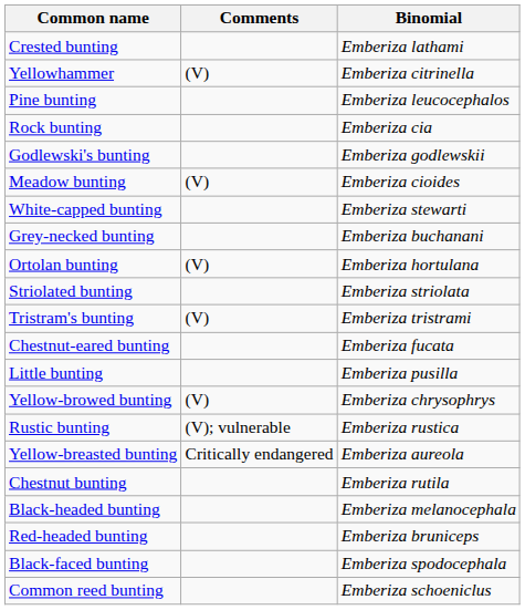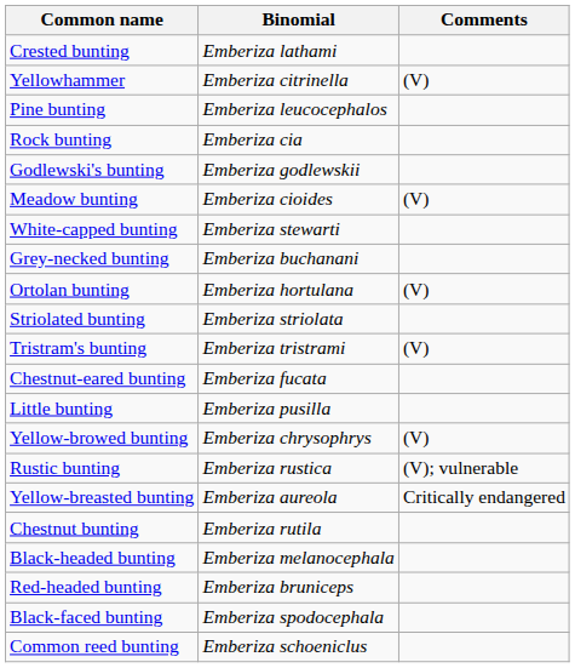 <table class="wikitable">
 <tr>
 <th>Common name</th>
+<th>Binomial</th>
 <th>Comments</th>
-<th>Binomial</th>
 </tr>
 <tr>
 <td><a href='#'>Crested bunting</a></td>
+<td><em>Emberiza lathami</em></td>
 <td></td>
-<td><em>Emberiza lathami</em></td>
 </tr>
 <tr>
 <td><a href='#'>Yellowhammer</a></td>
+<td><em>Emberiza citrinella</em></td>
 <td>(V)</td>
-<td><em>Emberiza citrinella</em></td>
 </tr>
 <tr>
 <td><a href='#'>Pine bunting</a></td>
+<td><em>Emberiza leucocephalos</em></td>
 <td></td>
-<td><em>Emberiza leucocephalos</em></td>
 </tr>
 <tr>
 <td><a href='#'>Rock bunting</a></td>
+<td><em>Emberiza cia</em></td>
 <td></td>
-<td><em>Emberiza cia</em></td>
 </tr>
 <tr>
 <td><a href='#'>Godlewski's bunting</a></td>
+<td><em>Emberiza godlewskii</em></td>
 <td></td>
-<td><em>Emberiza godlewskii</em></td>
 </tr>
 <tr>
 <td><a href='#'>Meadow bunting</a></td>
+<td><em>Emberiza cioides</em></td>
 <td>(V)</td>
-<td><em>Emberiza cioides</em></td>
 </tr>
 <tr>
 <td><a href='#'>White-capped bunting</a></td>
+<td><em>Emberiza stewarti</em></td>
 <td></td>
-<td><em>Emberiza stewarti</em></td>
 </tr>
 <tr>
 <td><a href='#'>Grey-necked bunting</a></td>
+<td><em>Emberiza buchanani</em></td>
 <td></td>
-<td><em>Emberiza buchanani</em></td>
 </tr>
 <tr>
 <td><a href='#'>Ortolan bunting</a></td>
+<td><em>Emberiza hortulana</em></td>
 <td>(V)</td>
-<td><em>Emberiza hortulana</em></td>
 </tr>
 <tr>
 <td><a href='#'>Striolated bunting</a></td>
+<td><em>Emberiza striolata</em></td>
 <td></td>
-<td><em>Emberiza striolata</em></td>
 </tr>
 <tr>
 <td><a href='#'>Tristram's bunting</a></td>
+<td><em>Emberiza tristrami</em></td>
 <td>(V)</td>
-<td><em>Emberiza tristrami</em></td>
 </tr>
 <tr>
 <td><a href='#'>Chestnut-eared bunting</a></td>
+<td><em>Emberiza fucata</em></td>
 <td></td>
-<td><em>Emberiza fucata</em></td>
 </tr>
 <tr>
 <td><a href='#'>Little bunting</a></td>
+<td><em>Emberiza pusilla</em></td>
 <td></td>
-<td><em>Emberiza pusilla</em></td>
 </tr>
 <tr>
 <td><a href='#'>Yellow-browed bunting</a></td>
+<td><em>Emberiza chrysophrys</em></td>
 <td>(V)</td>
-<td><em>Emberiza chrysophrys</em></td>
 </tr>
 <tr>
 <td><a href='#'>Rustic bunting</a></td>
+<td><em>Emberiza rustica</em></td>
 <td>(V); vulnerable</td>
-<td><em>Emberiza rustica</em></td>
 </tr>
 <tr>
 <td><a href='#'>Yellow-breasted bunting</a></td>
+<td><em>Emberiza aureola</em></td>
 <td>Critically endangered</td>
-<td><em>Emberiza aureola</em></td>
 </tr>
 <tr>
 <td><a href='#'>Chestnut bunting</a></td>
+<td><em>Emberiza rutila</em></td>
 <td></td>
-<td><em>Emberiza rutila</em></td>
 </tr>
 <tr>
 <td><a href='#'>Black-headed bunting</a></td>
+<td><em>Emberiza melanocephala</em></td>
 <td></td>
-<td><em>Emberiza melanocephala</em></td>
 </tr>
 <tr>
 <td><a href='#'>Red-headed bunting</a></td>
+<td><em>Emberiza bruniceps</em></td>
 <td></td>
-<td><em>Emberiza bruniceps</em></td>
 </tr>
 <tr>
 <td><a href='#'>Black-faced bunting</a></td>
+<td><em>Emberiza spodocephala</em></td>
 <td></td>
-<td><em>Emberiza spodocephala</em></td>
 </tr>
 <tr>
 <td><a href='#'>Common reed bunting</a></td>
+<td><em>Emberiza schoeniclus</em></td>
 <td></td>
-<td><em>Emberiza schoeniclus</em></td>
 </tr>
 </table>
